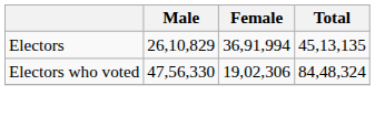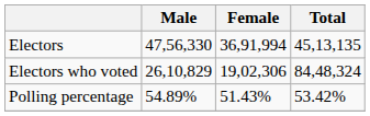 <table class="wikitable sortable">
 <tr>
 <th></th>
 <th>Male</th>
 <th>Female</th>
 <th>Total</th>
 </tr>
 <tr>
 <td>Electors</td>
-<td>26,10,829</td>
+<td>47,56,330</td>
 <td>36,91,994</td>
 <td>45,13,135</td>
 </tr>
 <tr>
 <td>Electors who voted</td>
-<td>47,56,330</td>
+<td>26,10,829</td>
 <td>19,02,306</td>
 <td>84,48,324</td>
 </tr>
 <tr>
+<td>Polling percentage</td>
+<td>54.89%</td>
+<td>51.43%</td>
+<td>53.42%</td>
+</tr>
+<tr>
 </tr>
 </table>
